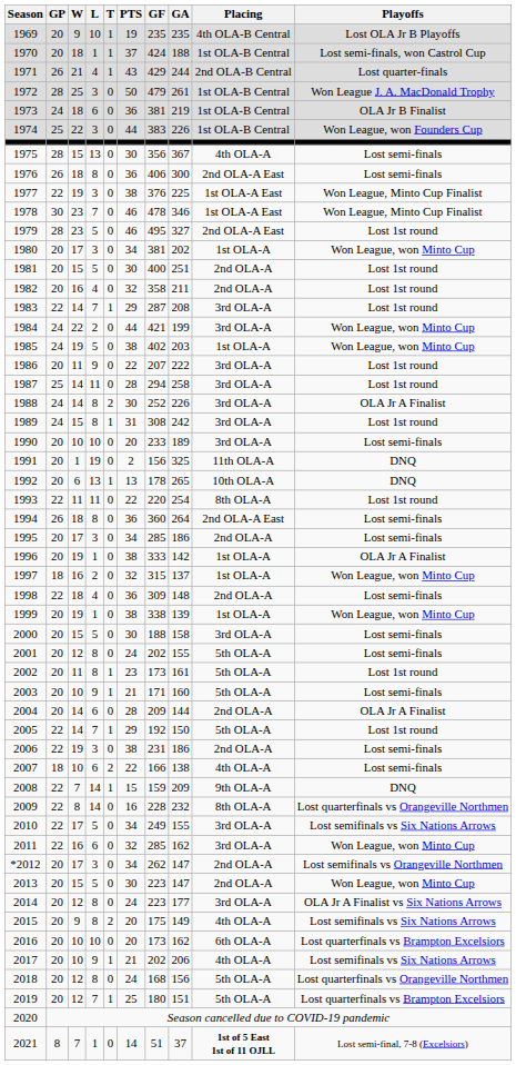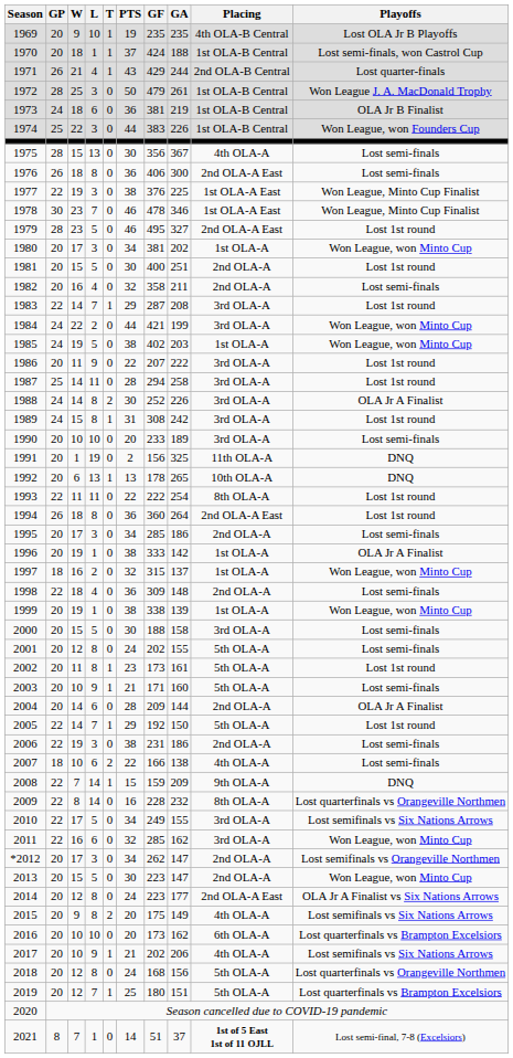 <table class="wikitable" style="text-align:center">
 <tr>
 <th>Season</th>
 <th>GP</th>
 <th>W</th>
 <th>L</th>
 <th>T</th>
 <th>PTS</th>
 <th>GF</th>
 <th>GA</th>
 <th>Placing</th>
 <th>Playoffs</th>
 </tr>
 <tr bgcolor="#dddddd">
 <td>1969</td>
 <td>20</td>
 <td>9</td>
 <td>10</td>
 <td>1</td>
 <td>19</td>
 <td>235</td>
 <td>235</td>
 <td>4th OLA-B Central</td>
 <td>Lost OLA Jr B Playoffs</td>
 </tr>
 <tr bgcolor="#dddddd">
 <td>1970</td>
 <td>20</td>
 <td>18</td>
 <td>1</td>
 <td>1</td>
 <td>37</td>
 <td>424</td>
 <td>188</td>
 <td>1st OLA-B Central</td>
 <td>Lost semi-finals, won Castrol Cup</td>
 </tr>
 <tr bgcolor="#dddddd">
 <td>1971</td>
 <td>26</td>
 <td>21</td>
 <td>4</td>
 <td>1</td>
 <td>43</td>
 <td>429</td>
 <td>244</td>
 <td>2nd OLA-B Central</td>
 <td>Lost quarter-finals</td>
 </tr>
 <tr bgcolor="#dddddd">
 <td>1972</td>
 <td>28</td>
 <td>25</td>
 <td>3</td>
 <td>0</td>
 <td>50</td>
 <td>479</td>
 <td>261</td>
 <td>1st OLA-B Central</td>
 <td>Won League <a href='#'>J. A. MacDonald Trophy</a></td>
 </tr>
 <tr bgcolor="#dddddd">
 <td>1973</td>
 <td>24</td>
 <td>18</td>
 <td>6</td>
 <td>0</td>
 <td>36</td>
 <td>381</td>
 <td>219</td>
 <td>1st OLA-B Central</td>
 <td>OLA Jr B Finalist</td>
 </tr>
 <tr bgcolor="#dddddd">
 <td>1974</td>
 <td>25</td>
 <td>22</td>
 <td>3</td>
 <td>0</td>
 <td>44</td>
 <td>383</td>
 <td>226</td>
 <td>1st OLA-B Central</td>
 <td>Won League, won <a href='#'>Founders Cup</a></td>
 </tr>
 <tr bgcolor="#000000">
 <td></td>
 <td></td>
 <td></td>
 <td></td>
 <td></td>
 <td></td>
 <td></td>
 <td></td>
 <td></td>
 <td></td>
 </tr>
 <tr>
 <td>1975</td>
 <td>28</td>
 <td>15</td>
 <td>13</td>
 <td>0</td>
 <td>30</td>
 <td>356</td>
 <td>367</td>
 <td>4th OLA-A</td>
 <td>Lost semi-finals</td>
 </tr>
 <tr>
 <td>1976</td>
 <td>26</td>
 <td>18</td>
 <td>8</td>
 <td>0</td>
 <td>36</td>
 <td>406</td>
 <td>300</td>
 <td>2nd OLA-A East</td>
 <td>Lost semi-finals</td>
 </tr>
 <tr>
 <td>1977</td>
 <td>22</td>
 <td>19</td>
 <td>3</td>
 <td>0</td>
 <td>38</td>
 <td>376</td>
 <td>225</td>
 <td>1st OLA-A East</td>
 <td>Won League, Minto Cup Finalist</td>
 </tr>
 <tr>
 <td>1978</td>
 <td>30</td>
 <td>23</td>
 <td>7</td>
 <td>0</td>
 <td>46</td>
 <td>478</td>
 <td>346</td>
 <td>1st OLA-A East</td>
 <td>Won League, Minto Cup Finalist</td>
 </tr>
 <tr>
 <td>1979</td>
 <td>28</td>
 <td>23</td>
 <td>5</td>
 <td>0</td>
 <td>46</td>
 <td>495</td>
 <td>327</td>
 <td>2nd OLA-A East</td>
 <td>Lost 1st round</td>
 </tr>
 <tr>
 <td>1980</td>
 <td>20</td>
 <td>17</td>
 <td>3</td>
 <td>0</td>
 <td>34</td>
 <td>381</td>
 <td>202</td>
 <td>1st OLA-A</td>
 <td>Won League, won <a href='#'>Minto Cup</a></td>
 </tr>
 <tr>
 <td>1981</td>
 <td>20</td>
 <td>15</td>
 <td>5</td>
 <td>0</td>
 <td>30</td>
 <td>400</td>
 <td>251</td>
 <td>2nd OLA-A</td>
 <td>Lost 1st round</td>
 </tr>
 <tr>
 <td>1982</td>
 <td>20</td>
 <td>16</td>
 <td>4</td>
 <td>0</td>
 <td>32</td>
 <td>358</td>
 <td>211</td>
 <td>2nd OLA-A</td>
-<td>Lost 1st round</td>
+<td>Lost semi-finals</td>
 </tr>
 <tr>
 <td>1983</td>
 <td>22</td>
 <td>14</td>
 <td>7</td>
 <td>1</td>
 <td>29</td>
 <td>287</td>
 <td>208</td>
 <td>3rd OLA-A</td>
 <td>Lost 1st round</td>
 </tr>
 <tr>
 <td>1984</td>
 <td>24</td>
 <td>22</td>
 <td>2</td>
 <td>0</td>
 <td>44</td>
 <td>421</td>
 <td>199</td>
 <td>3rd OLA-A</td>
 <td>Won League, won <a href='#'>Minto Cup</a></td>
 </tr>
 <tr>
 <td>1985</td>
 <td>24</td>
 <td>19</td>
 <td>5</td>
 <td>0</td>
 <td>38</td>
 <td>402</td>
 <td>203</td>
 <td>1st OLA-A</td>
 <td>Won League, won <a href='#'>Minto Cup</a></td>
 </tr>
 <tr>
 <td>1986</td>
 <td>20</td>
 <td>11</td>
 <td>9</td>
 <td>0</td>
 <td>22</td>
 <td>207</td>
 <td>222</td>
 <td>3rd OLA-A</td>
 <td>Lost 1st round</td>
 </tr>
 <tr>
 <td>1987</td>
 <td>25</td>
 <td>14</td>
 <td>11</td>
 <td>0</td>
 <td>28</td>
 <td>294</td>
 <td>258</td>
 <td>3rd OLA-A</td>
 <td>Lost 1st round</td>
 </tr>
 <tr>
 <td>1988</td>
 <td>24</td>
 <td>14</td>
 <td>8</td>
 <td>2</td>
 <td>30</td>
 <td>252</td>
 <td>226</td>
 <td>3rd OLA-A</td>
 <td>OLA Jr A Finalist</td>
 </tr>
 <tr>
 <td>1989</td>
 <td>24</td>
 <td>15</td>
 <td>8</td>
 <td>1</td>
 <td>31</td>
 <td>308</td>
 <td>242</td>
 <td>3rd OLA-A</td>
 <td>Lost 1st round</td>
 </tr>
 <tr>
 <td>1990</td>
 <td>20</td>
 <td>10</td>
 <td>10</td>
 <td>0</td>
 <td>20</td>
 <td>233</td>
 <td>189</td>
 <td>3rd OLA-A</td>
 <td>Lost semi-finals</td>
 </tr>
 <tr>
 <td>1991</td>
 <td>20</td>
 <td>1</td>
 <td>19</td>
 <td>0</td>
 <td>2</td>
 <td>156</td>
 <td>325</td>
 <td>11th OLA-A</td>
 <td>DNQ</td>
 </tr>
 <tr>
 <td>1992</td>
 <td>20</td>
 <td>6</td>
 <td>13</td>
 <td>1</td>
 <td>13</td>
 <td>178</td>
 <td>265</td>
 <td>10th OLA-A</td>
 <td>DNQ</td>
 </tr>
 <tr>
 <td>1993</td>
 <td>22</td>
 <td>11</td>
 <td>11</td>
 <td>0</td>
 <td>22</td>
-<td>220</td>
+<td>222</td>
 <td>254</td>
 <td>8th OLA-A</td>
 <td>Lost 1st round</td>
 </tr>
 <tr>
 <td>1994</td>
 <td>26</td>
 <td>18</td>
 <td>8</td>
 <td>0</td>
 <td>36</td>
 <td>360</td>
 <td>264</td>
 <td>2nd OLA-A East</td>
-<td>Lost semi-finals</td>
+<td>Lost 1st round</td>
 </tr>
 <tr>
 <td>1995</td>
 <td>20</td>
 <td>17</td>
 <td>3</td>
 <td>0</td>
 <td>34</td>
 <td>285</td>
 <td>186</td>
 <td>2nd OLA-A</td>
 <td>Lost semi-finals</td>
 </tr>
 <tr>
 <td>1996</td>
 <td>20</td>
 <td>19</td>
 <td>1</td>
 <td>0</td>
 <td>38</td>
 <td>333</td>
 <td>142</td>
 <td>1st OLA-A</td>
 <td>OLA Jr A Finalist</td>
 </tr>
 <tr>
 <td>1997</td>
 <td>18</td>
 <td>16</td>
 <td>2</td>
 <td>0</td>
 <td>32</td>
 <td>315</td>
 <td>137</td>
 <td>1st OLA-A</td>
 <td>Won League, won <a href='#'>Minto Cup</a></td>
 </tr>
 <tr>
 <td>1998</td>
 <td>22</td>
 <td>18</td>
 <td>4</td>
 <td>0</td>
 <td>36</td>
 <td>309</td>
 <td>148</td>
 <td>2nd OLA-A</td>
 <td>Lost semi-finals</td>
 </tr>
 <tr>
 <td>1999</td>
 <td>20</td>
 <td>19</td>
 <td>1</td>
 <td>0</td>
 <td>38</td>
 <td>338</td>
 <td>139</td>
 <td>1st OLA-A</td>
 <td>Won League, won <a href='#'>Minto Cup</a></td>
 </tr>
 <tr>
 <td>2000</td>
 <td>20</td>
 <td>15</td>
 <td>5</td>
 <td>0</td>
 <td>30</td>
 <td>188</td>
 <td>158</td>
 <td>3rd OLA-A</td>
 <td>Lost semi-finals</td>
 </tr>
 <tr>
 <td>2001</td>
 <td>20</td>
 <td>12</td>
 <td>8</td>
 <td>0</td>
 <td>24</td>
 <td>202</td>
 <td>155</td>
 <td>5th OLA-A</td>
 <td>Lost semi-finals</td>
 </tr>
 <tr>
 <td>2002</td>
 <td>20</td>
 <td>11</td>
 <td>8</td>
 <td>1</td>
 <td>23</td>
 <td>173</td>
 <td>161</td>
 <td>5th OLA-A</td>
 <td>Lost 1st round</td>
 </tr>
 <tr>
 <td>2003</td>
 <td>20</td>
 <td>10</td>
 <td>9</td>
 <td>1</td>
 <td>21</td>
 <td>171</td>
 <td>160</td>
 <td>5th OLA-A</td>
 <td>Lost semi-finals</td>
 </tr>
 <tr>
 <td>2004</td>
 <td>20</td>
 <td>14</td>
 <td>6</td>
 <td>0</td>
 <td>28</td>
 <td>209</td>
 <td>144</td>
 <td>2nd OLA-A</td>
 <td>OLA Jr A Finalist</td>
 </tr>
 <tr>
 <td>2005</td>
 <td>22</td>
 <td>14</td>
 <td>7</td>
 <td>1</td>
 <td>29</td>
 <td>192</td>
 <td>150</td>
 <td>5th OLA-A</td>
 <td>Lost 1st round</td>
 </tr>
 <tr>
 <td>2006</td>
 <td>22</td>
 <td>19</td>
 <td>3</td>
 <td>0</td>
 <td>38</td>
 <td>231</td>
 <td>186</td>
 <td>2nd OLA-A</td>
 <td>Lost semi-finals</td>
 </tr>
 <tr>
 <td>2007</td>
 <td>18</td>
 <td>10</td>
 <td>6</td>
 <td>2</td>
 <td>22</td>
 <td>166</td>
 <td>138</td>
 <td>4th OLA-A</td>
 <td>Lost semi-finals</td>
 </tr>
 <tr>
 <td>2008</td>
 <td>22</td>
 <td>7</td>
 <td>14</td>
 <td>1</td>
 <td>15</td>
 <td>159</td>
 <td>209</td>
 <td>9th OLA-A</td>
 <td>DNQ</td>
 </tr>
 <tr>
 <td>2009</td>
 <td>22</td>
 <td>8</td>
 <td>14</td>
 <td>0</td>
 <td>16</td>
 <td>228</td>
 <td>232</td>
 <td>8th OLA-A</td>
 <td>Lost quarterfinals vs <a href='#'>Orangeville Northmen</a></td>
 </tr>
 <tr>
 <td>2010</td>
 <td>22</td>
 <td>17</td>
 <td>5</td>
 <td>0</td>
 <td>34</td>
 <td>249</td>
 <td>155</td>
 <td>3rd OLA-A</td>
 <td>Lost semifinals vs <a href='#'>Six Nations Arrows</a></td>
 </tr>
 <tr>
 <td>2011</td>
 <td>22</td>
 <td>16</td>
 <td>6</td>
 <td>0</td>
 <td>32</td>
 <td>285</td>
 <td>162</td>
 <td>3rd OLA-A</td>
 <td>Won League, won <a href='#'>Minto Cup</a></td>
 </tr>
 <tr>
 <td>*2012</td>
 <td>20</td>
 <td>17</td>
 <td>3</td>
 <td>0</td>
 <td>34</td>
 <td>262</td>
 <td>147</td>
 <td>2nd OLA-A</td>
 <td>Lost semifinals vs <a href='#'>Orangeville Northmen</a></td>
 </tr>
 <tr>
 <td>2013</td>
 <td>20</td>
 <td>15</td>
 <td>5</td>
 <td>0</td>
 <td>30</td>
 <td>223</td>
 <td>147</td>
 <td>2nd OLA-A</td>
 <td>Won League, won <a href='#'>Minto Cup</a></td>
 </tr>
 <tr>
 <td>2014</td>
 <td>20</td>
 <td>12</td>
 <td>8</td>
 <td>0</td>
 <td>24</td>
 <td>223</td>
 <td>177</td>
-<td>3rd OLA-A</td>
+<td>2nd OLA-A East</td>
 <td>OLA Jr A Finalist vs <a href='#'>Six Nations Arrows</a></td>
 </tr>
 <tr>
 <td>2015</td>
 <td>20</td>
 <td>9</td>
 <td>8</td>
 <td>2</td>
 <td>20</td>
 <td>175</td>
 <td>149</td>
 <td>4th OLA-A</td>
 <td>Lost semifinals vs <a href='#'>Six Nations Arrows</a></td>
 </tr>
 <tr>
 <td>2016</td>
 <td>20</td>
 <td>10</td>
 <td>10</td>
 <td>0</td>
 <td>20</td>
 <td>173</td>
 <td>162</td>
 <td>6th OLA-A</td>
 <td>Lost quarterfinals vs <a href='#'>Brampton Excelsiors</a></td>
 </tr>
 <tr>
 <td>2017</td>
 <td>20</td>
 <td>10</td>
 <td>9</td>
 <td>1</td>
 <td>21</td>
 <td>202</td>
 <td>206</td>
 <td>4th OLA-A</td>
 <td>Lost semifinals vs <a href='#'>Six Nations Arrows</a></td>
 </tr>
 <tr>
 <td>2018</td>
 <td>20</td>
 <td>12</td>
 <td>8</td>
 <td>0</td>
 <td>24</td>
 <td>168</td>
 <td>156</td>
 <td>5th OLA-A</td>
 <td>Lost quarterfinals vs <a href='#'>Orangeville Northmen</a></td>
 </tr>
 <tr>
 <td>2019</td>
 <td>20</td>
 <td>12</td>
 <td>7</td>
 <td>1</td>
 <td>25</td>
 <td>180</td>
 <td>151</td>
 <td>5th OLA-A</td>
 <td>Lost quarterfinals vs <a href='#'>Brampton Excelsiors</a></td>
 </tr>
 <tr>
 <td>2020</td>
 <td colspan="9"><em>Season cancelled due to COVID-19 pandemic</em></td>
 </tr>
 <tr>
 <td>2021</td>
 <td>8</td>
 <td>7</td>
 <td>1</td>
 <td>0</td>
 <td>14</td>
 <td>51</td>
 <td>37</td>
 <td><small><strong>1st of 5 East</strong><br><strong>1st of 11 OJLL</strong></small></td>
 <td><small>Lost semi-final, 7-8 (<a href='#'>Excelsiors</a>)</small></td>
 </tr>
 </table>
